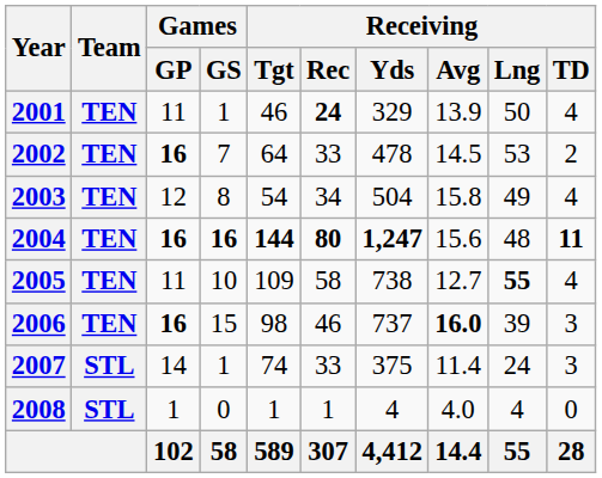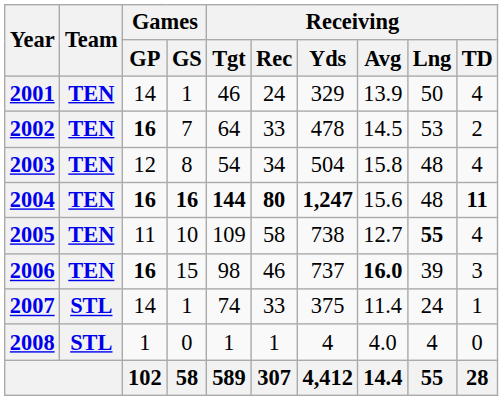 <table class="wikitable" style="text-align:center">
 <tr>
 <th rowspan="2">Year</th>
 <th rowspan="2">Team</th>
 <th colspan="2">Games</th>
 <th colspan="6">Receiving</th>
 </tr>
 <tr>
 <th>GP</th>
 <th>GS</th>
 <th>Tgt</th>
 <th>Rec</th>
 <th>Yds</th>
 <th>Avg</th>
 <th>Lng</th>
 <th>TD</th>
 </tr>
 <tr>
 <th><a href='#'>2001</a></th>
 <th><a href='#'>TEN</a></th>
-<td>11</td>
+<td>14</td>
 <td>1</td>
 <td>46</td>
-<td><strong>24</strong></td>
+<td>24</td>
 <td>329</td>
 <td>13.9</td>
 <td>50</td>
 <td>4</td>
 </tr>
 <tr>
 <th><a href='#'>2002</a></th>
 <th><a href='#'>TEN</a></th>
 <td><strong>16</strong></td>
 <td>7</td>
 <td>64</td>
 <td>33</td>
 <td>478</td>
 <td>14.5</td>
 <td>53</td>
 <td>2</td>
 </tr>
 <tr>
 <th><a href='#'>2003</a></th>
 <th><a href='#'>TEN</a></th>
 <td>12</td>
 <td>8</td>
 <td>54</td>
 <td>34</td>
 <td>504</td>
 <td>15.8</td>
-<td>49</td>
+<td>48</td>
 <td>4</td>
 </tr>
 <tr>
 <th><a href='#'>2004</a></th>
 <th><a href='#'>TEN</a></th>
 <td><strong>16</strong></td>
 <td><strong>16</strong></td>
 <td><strong>144</strong></td>
 <td><strong>80</strong></td>
 <td><strong>1,247</strong></td>
 <td>15.6</td>
 <td>48</td>
 <td><strong>11</strong></td>
 </tr>
 <tr>
 <th><a href='#'>2005</a></th>
 <th><a href='#'>TEN</a></th>
 <td>11</td>
 <td>10</td>
 <td>109</td>
 <td>58</td>
 <td>738</td>
 <td>12.7</td>
 <td><strong>55</strong></td>
 <td>4</td>
 </tr>
 <tr>
 <th><a href='#'>2006</a></th>
 <th><a href='#'>TEN</a></th>
 <td><strong>16</strong></td>
 <td>15</td>
 <td>98</td>
 <td>46</td>
 <td>737</td>
 <td><strong>16.0</strong></td>
 <td>39</td>
 <td>3</td>
 </tr>
 <tr>
 <th><a href='#'>2007</a></th>
 <th><a href='#'>STL</a></th>
 <td>14</td>
 <td>1</td>
 <td>74</td>
 <td>33</td>
 <td>375</td>
 <td>11.4</td>
 <td>24</td>
-<td>3</td>
+<td>1</td>
 </tr>
 <tr>
 <th><a href='#'>2008</a></th>
 <th><a href='#'>STL</a></th>
 <td>1</td>
 <td>0</td>
 <td>1</td>
 <td>1</td>
 <td>4</td>
 <td>4.0</td>
 <td>4</td>
 <td>0</td>
 </tr>
 <tr>
 <th colspan="2"></th>
 <th>102</th>
 <th>58</th>
 <th>589</th>
 <th>307</th>
 <th>4,412</th>
 <th>14.4</th>
 <th>55</th>
 <th>28</th>
 </tr>
 </table>
